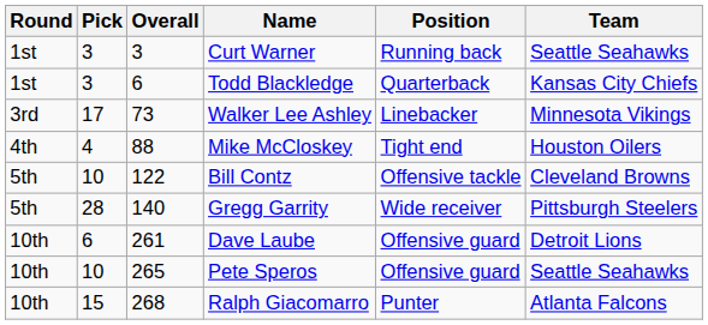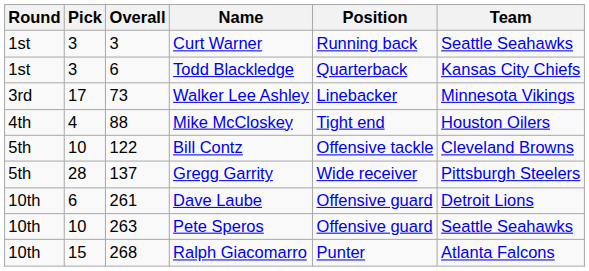 <table class="wikitable">
 <tr>
 <th>Round</th>
 <th>Pick</th>
 <th>Overall</th>
 <th>Name</th>
 <th>Position</th>
 <th>Team</th>
 </tr>
 <tr>
 <td>1st</td>
 <td>3</td>
 <td>3</td>
 <td><a href='#'>Curt Warner</a></td>
 <td><a href='#'>Running back</a></td>
 <td><a href='#'>Seattle Seahawks</a></td>
 </tr>
 <tr>
 <td>1st</td>
 <td>3</td>
 <td>6</td>
 <td><a href='#'>Todd Blackledge</a></td>
 <td><a href='#'>Quarterback</a></td>
 <td><a href='#'>Kansas City Chiefs</a></td>
 </tr>
 <tr>
 <td>3rd</td>
 <td>17</td>
 <td>73</td>
 <td><a href='#'>Walker Lee Ashley</a></td>
 <td><a href='#'>Linebacker</a></td>
 <td><a href='#'>Minnesota Vikings</a></td>
 </tr>
 <tr>
 <td>4th</td>
 <td>4</td>
 <td>88</td>
 <td><a href='#'>Mike McCloskey</a></td>
 <td><a href='#'>Tight end</a></td>
 <td><a href='#'>Houston Oilers</a></td>
 </tr>
 <tr>
 <td>5th</td>
 <td>10</td>
 <td>122</td>
 <td><a href='#'>Bill Contz</a></td>
 <td><a href='#'>Offensive tackle</a></td>
 <td><a href='#'>Cleveland Browns</a></td>
 </tr>
 <tr>
 <td>5th</td>
 <td>28</td>
-<td>140</td>
+<td>137</td>
 <td><a href='#'>Gregg Garrity</a></td>
 <td><a href='#'>Wide receiver</a></td>
 <td><a href='#'>Pittsburgh Steelers</a></td>
 </tr>
 <tr>
 <td>10th</td>
 <td>6</td>
 <td>261</td>
 <td><a href='#'>Dave Laube</a></td>
 <td><a href='#'>Offensive guard</a></td>
 <td><a href='#'>Detroit Lions</a></td>
 </tr>
 <tr>
 <td>10th</td>
 <td>10</td>
-<td>265</td>
+<td>263</td>
 <td><a href='#'>Pete Speros</a></td>
 <td><a href='#'>Offensive guard</a></td>
 <td><a href='#'>Seattle Seahawks</a></td>
 </tr>
 <tr>
 <td>10th</td>
 <td>15</td>
 <td>268</td>
 <td><a href='#'>Ralph Giacomarro</a></td>
 <td><a href='#'>Punter</a></td>
 <td><a href='#'>Atlanta Falcons</a></td>
 </tr>
 </table>
